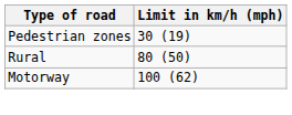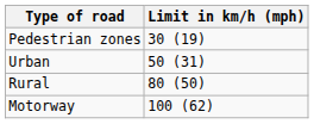 <table class="wikitable">
 <tr>
 <th>Type of road</th>
 <th>Limit in km/h (mph)</th>
 </tr>
 <tr>
 <td>Pedestrian zones</td>
 <td>30 (19)</td>
 </tr>
 <tr>
+<td>Urban</td>
+<td>50 (31)</td>
+</tr>
+<tr>
 <td>Rural</td>
 <td>80 (50)</td>
 </tr>
 <tr>
 <td>Motorway</td>
 <td>100 (62)</td>
 </tr>
 </table>
